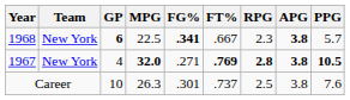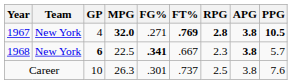 <table class="wikitable sortable" style="font-size:95%; text-align:right;">
 <tr>
 <th>Year</th>
 <th>Team</th>
 <th>GP</th>
 <th>MPG</th>
 <th>FG%</th>
 <th>FT%</th>
 <th>RPG</th>
 <th>APG</th>
 <th>PPG</th>
 </tr>
 <tr>
+<td style="text-align:left;"><a href='#'>1967</a></td>
+<td style="text-align:left;"><a href='#'>New York</a></td>
+<td>4</td>
+<td><strong>32.0</strong></td>
+<td>.271</td>
+<td><strong>.769</strong></td>
+<td><strong>2.8</strong></td>
+<td><strong>3.8</strong></td>
+<td><strong>10.5</strong></td>
+</tr>
+<tr>
 <td style="text-align:left;"><a href='#'>1968</a></td>
 <td style="text-align:left;"><a href='#'>New York</a></td>
 <td><strong>6</strong></td>
 <td>22.5</td>
 <td><strong>.341</strong></td>
 <td>.667</td>
 <td>2.3</td>
 <td><strong>3.8</strong></td>
 <td>5.7</td>
-</tr>
-<tr>
-<td style="text-align:left;"><a href='#'>1967</a></td>
-<td style="text-align:left;"><a href='#'>New York</a></td>
-<td>4</td>
-<td><strong>32.0</strong></td>
-<td>.271</td>
-<td><strong>.769</strong></td>
-<td><strong>2.8</strong></td>
-<td><strong>3.8</strong></td>
-<td><strong>10.5</strong></td>
 </tr>
 <tr class="sortbottom">
 <td style="text-align:center;" colspan="2">Career</td>
 <td>10</td>
 <td>26.3</td>
 <td>.301</td>
 <td>.737</td>
 <td>2.5</td>
 <td>3.8</td>
 <td>7.6</td>
 </tr>
 </table>
